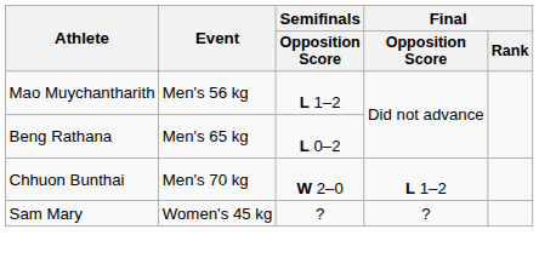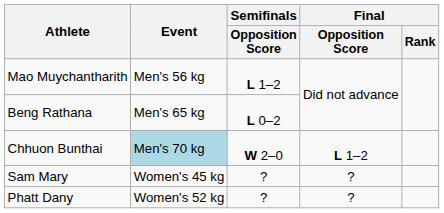 <table class="wikitable" style="font-size:90%">
 <tr>
 <th rowspan=2>Athlete</th>
 <th rowspan=2>Event</th>
 <th>Semifinals</th>
 <th colspan=2>Final</th>
 </tr>
 <tr style="font-size:95%">
 <th>Opposition<br>Score</th>
 <th>Opposition<br>Score</th>
 <th>Rank</th>
 </tr>
 <tr align=center>
 <td align=left>Mao Muychantharith</td>
 <td align=left>Men's 56 kg</td>
 <td><br><strong>L</strong> 1–2</td>
 <td rowspan=2>Did not advance</td>
 <td rowspan=2></td>
 </tr>
 <tr align=center>
 <td align=left>Beng Rathana</td>
 <td align=left>Men's 65 kg</td>
 <td><br><strong>L</strong> 0–2</td>
 </tr>
 <tr align=center>
 <td align=left>Chhuon Bunthai</td>
-<td align=left>Men's 70 kg</td>
+<td align=left style="background: lightblue;">Men's 70 kg</td>
 <td><br><strong>W</strong> 2–0</td>
 <td><br><strong>L</strong> 1–2</td>
 <td></td>
 </tr>
 <tr align=center>
 <td align=left>Sam Mary</td>
 <td align=left>Women's 45 kg</td>
 <td>?</td>
 <td>?</td>
 <td></td>
 </tr>
+<tr align=center>
+<td align=left>Phatt Dany</td>
+<td align=left>Women's 52 kg</td>
+<td>?</td>
+<td>?</td>
+<td></td>
+</tr>
 </table>
